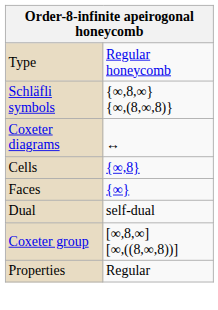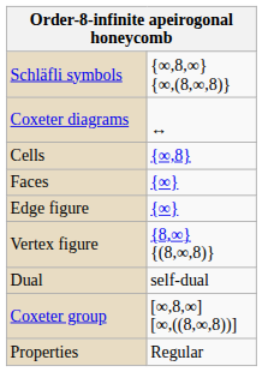 <table class="wikitable" align="right" style="margin-left:10px" width=240>
 <tr>
 <th bgcolor=#e8dcc3 colspan=2>Order-8-infinite apeirogonal honeycomb</th>
-</tr>
-<tr>
-<td bgcolor=#e8dcc3>Type</td>
-<td><a href='#'>Regular honeycomb</a></td>
 </tr>
 <tr>
 <td bgcolor=#e8dcc3><a href='#'>Schläfli symbols</a></td>
 <td>{∞,8,∞}<br>{∞,(8,∞,8)}</td>
 </tr>
 <tr>
 <td bgcolor=#e8dcc3><a href='#'>Coxeter diagrams</a></td>
 <td><br> ↔ </td>
 </tr>
 <tr>
 <td bgcolor=#e8dcc3>Cells</td>
 <td><a href='#'>{∞,8}</a> </td>
 </tr>
 <tr>
 <td bgcolor=#e8dcc3>Faces</td>
 <td><a href='#'>{∞}</a></td>
 </tr>
 <tr>
+<td bgcolor=#e8dcc3>Edge figure</td>
+<td><a href='#'>{∞}</a></td>
+</tr>
+<tr>
+<td bgcolor=#e8dcc3>Vertex figure</td>
+<td> <a href='#'>{8,∞}</a><br> {(8,∞,8)}</td>
+</tr>
+<tr>
 <td bgcolor=#e8dcc3>Dual</td>
 <td>self-dual</td>
 </tr>
 <tr>
 <td bgcolor=#e8dcc3><a href='#'>Coxeter group</a></td>
 <td>[∞,8,∞]<br>[∞,((8,∞,8))]</td>
 </tr>
 <tr>
 <td bgcolor=#e8dcc3>Properties</td>
 <td>Regular</td>
 </tr>
 </table>
